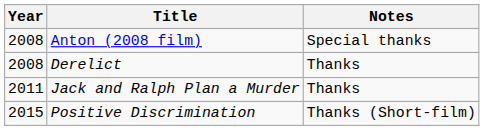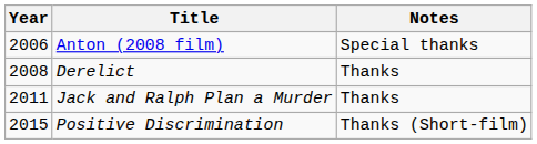 <table class="wikitable sortable">
 <tr>
 <th>Year</th>
 <th>Title</th>
 <th class="unsortable">Notes</th>
 </tr>
 <tr>
-<td>2008</td>
+<td>2006</td>
 <td><a href='#'>Anton (2008 film)</a></td>
 <td>Special thanks</td>
 </tr>
 <tr>
 <td>2008</td>
 <td><em>Derelict</em></td>
 <td>Thanks</td>
 </tr>
 <tr>
 <td>2011</td>
 <td><em>Jack and Ralph Plan a Murder</em></td>
 <td>Thanks</td>
 </tr>
 <tr>
 <td>2015</td>
 <td><em>Positive Discrimination</em></td>
 <td>Thanks (Short-film)</td>
 </tr>
 </table>
